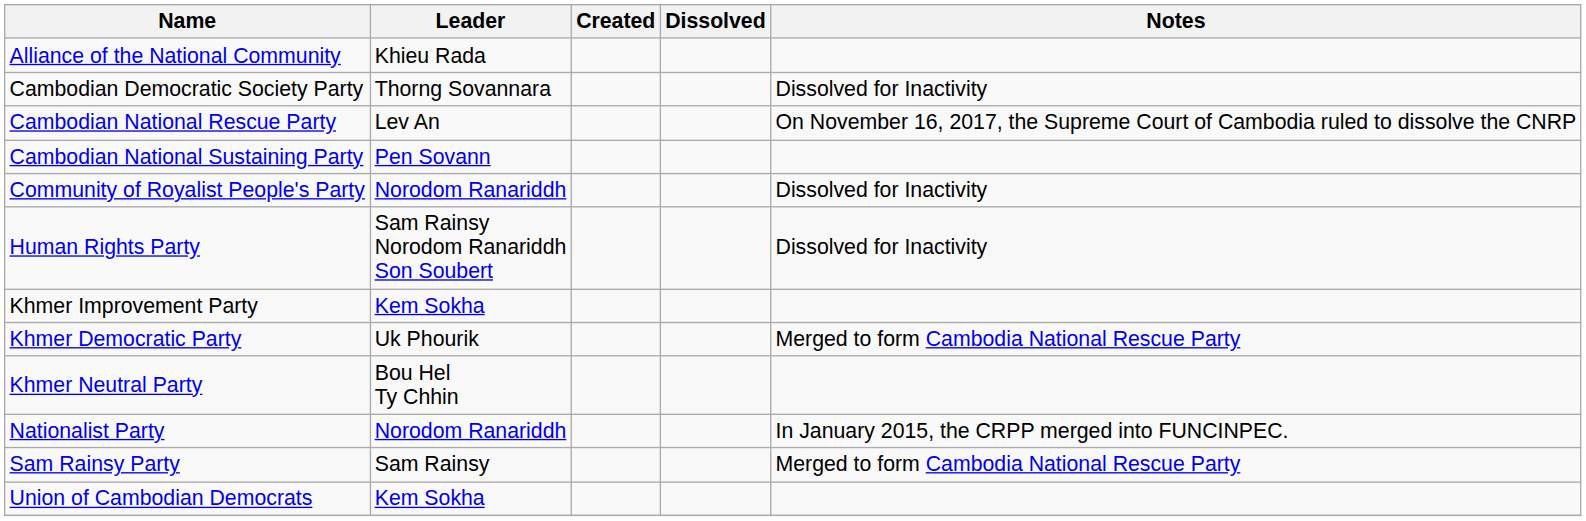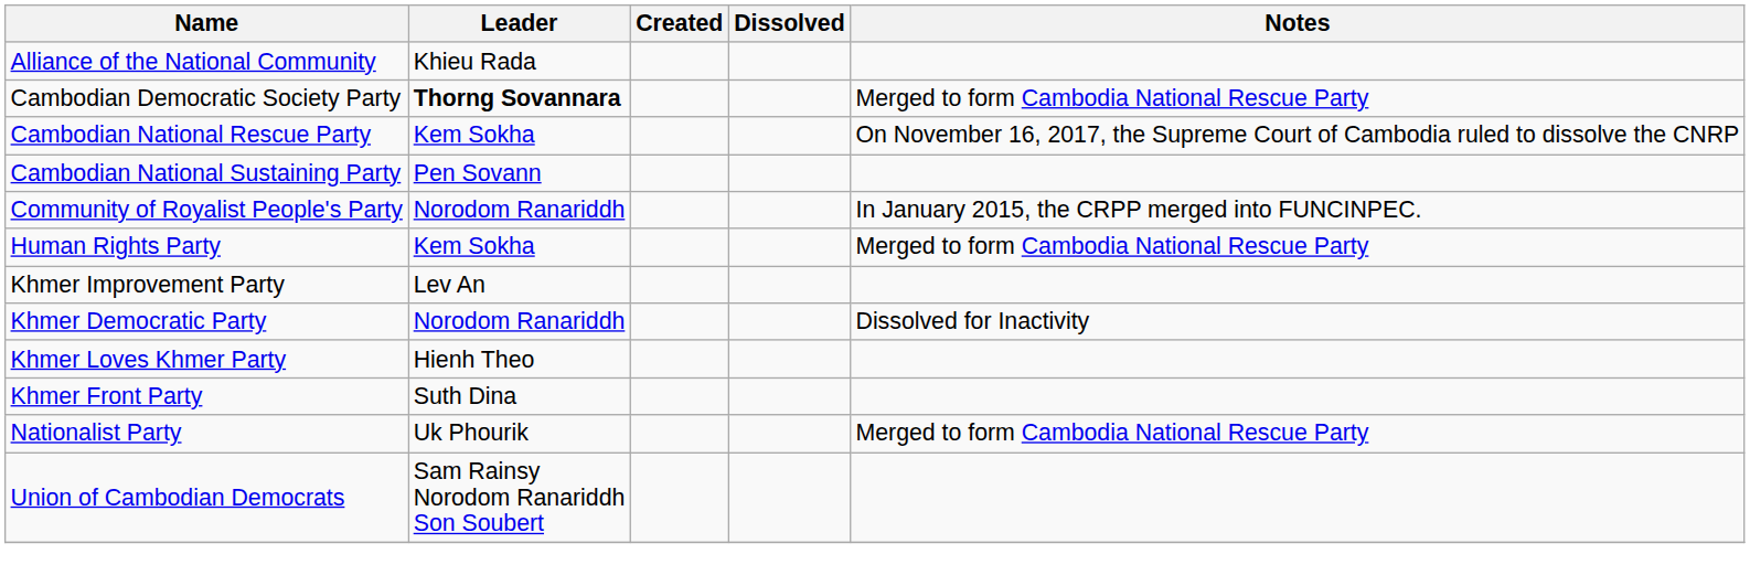 <table class="wikitable sortable" style="font-size:100%;">
 <tr>
 <th>Name</th>
 <th>Leader</th>
 <th>Created</th>
 <th>Dissolved</th>
 <th>Notes</th>
 </tr>
 <tr>
 <td><a href='#'>Alliance of the National Community</a><br></td>
 <td>Khieu Rada</td>
 <td></td>
 <td></td>
 <td></td>
 </tr>
 <tr>
 <td>Cambodian Democratic Society Party<br></td>
-<td>Thorng Sovannara</td>
+<td><strong>Thorng Sovannara</strong></td>
 <td></td>
 <td></td>
-<td>Dissolved for Inactivity</td>
+<td>Merged to form <a href='#'>Cambodia National Rescue Party</a></td>
 </tr>
 <tr>
 <td><a href='#'>Cambodian National Rescue Party</a><br></td>
-<td>Lev An</td>
+<td><a href='#'>Kem Sokha</a></td>
 <td></td>
 <td></td>
 <td>On November 16, 2017, the Supreme Court of Cambodia ruled to dissolve the CNRP</td>
 </tr>
 <tr>
 <td><a href='#'>Cambodian National Sustaining Party</a><br></td>
 <td><a href='#'>Pen Sovann</a></td>
 <td></td>
 <td></td>
 <td></td>
 </tr>
 <tr>
 <td><a href='#'>Community of Royalist People's Party</a><br></td>
 <td><a href='#'>Norodom Ranariddh</a></td>
 <td></td>
 <td></td>
-<td>Dissolved for Inactivity</td>
+<td>In January 2015, the CRPP merged into FUNCINPEC.</td>
 </tr>
 <tr>
 <td><a href='#'>Human Rights Party</a><br></td>
-<td>Sam Rainsy<br>Norodom Ranariddh<br><a href='#'>Son Soubert</a></td>
+<td><a href='#'>Kem Sokha</a></td>
 <td></td>
 <td></td>
-<td>Dissolved for Inactivity</td>
+<td>Merged to form <a href='#'>Cambodia National Rescue Party</a></td>
 </tr>
 <tr>
 <td>Khmer Improvement Party<br></td>
-<td><a href='#'>Kem Sokha</a></td>
+<td>Lev An</td>
 <td></td>
 <td></td>
 <td></td>
 </tr>
 <tr>
 <td><a href='#'>Khmer Democratic Party</a><br></td>
+<td><a href='#'>Norodom Ranariddh</a></td>
+<td></td>
+<td></td>
+<td>Dissolved for Inactivity</td>
+</tr>
+<tr>
+<td><a href='#'>Khmer Loves Khmer Party</a><br></td>
+<td>Hienh Theo</td>
+<td></td>
+<td></td>
+<td></td>
+</tr>
+<tr>
+<td><a href='#'>Khmer Front Party</a><br></td>
+<td>Suth Dina</td>
+<td></td>
+<td></td>
+<td></td>
+</tr>
+<tr>
+<td><a href='#'>Nationalist Party</a><br></td>
 <td>Uk Phourik</td>
 <td></td>
 <td></td>
 <td>Merged to form <a href='#'>Cambodia National Rescue Party</a></td>
 </tr>
 <tr>
-<td><a href='#'>Khmer Neutral Party</a><br></td>
-<td>Bou Hel<br>Ty Chhin</td>
-<td></td>
-<td></td>
-<td></td>
-</tr>
-<tr>
-<td><a href='#'>Nationalist Party</a><br></td>
-<td><a href='#'>Norodom Ranariddh</a></td>
-<td></td>
-<td></td>
-<td>In January 2015, the CRPP merged into FUNCINPEC.</td>
-</tr>
-<tr>
-<td><a href='#'>Sam Rainsy Party</a><br></td>
-<td>Sam Rainsy</td>
-<td></td>
-<td></td>
-<td>Merged to form <a href='#'>Cambodia National Rescue Party</a></td>
-</tr>
-<tr>
 <td><a href='#'>Union of Cambodian Democrats</a><br></td>
-<td><a href='#'>Kem Sokha</a></td>
+<td>Sam Rainsy<br>Norodom Ranariddh<br><a href='#'>Son Soubert</a></td>
 <td></td>
 <td></td>
 <td></td>
 </tr>
 <tr>
 </tr>
 </table>
